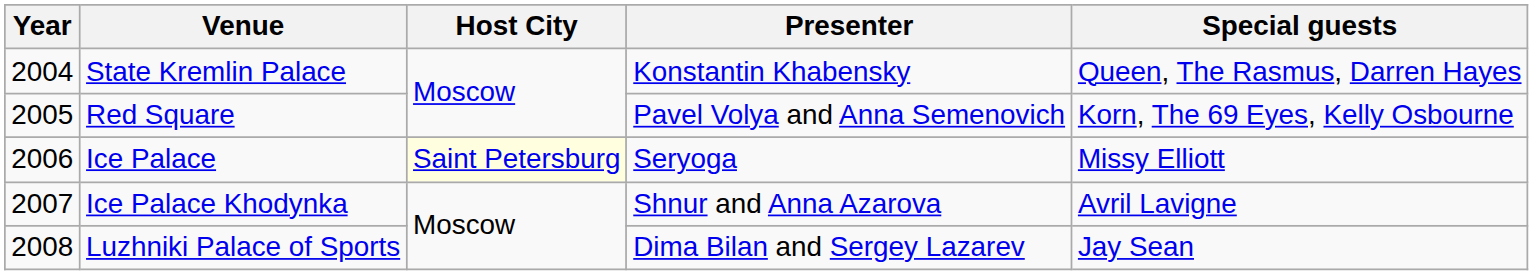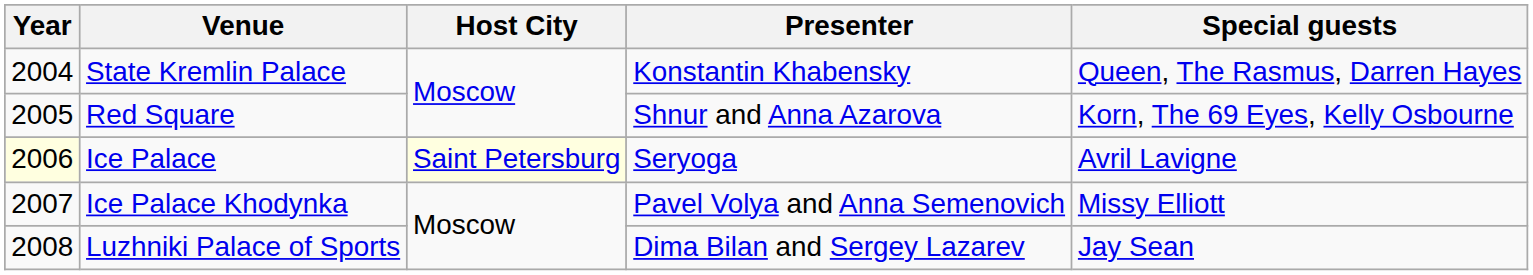 <table class="wikitable">
 <tr>
 <th>Year</th>
 <th>Venue</th>
 <th>Host City</th>
 <th>Presenter</th>
 <th>Special guests</th>
 </tr>
 <tr>
 <td>2004</td>
 <td><a href='#'>State Kremlin Palace</a></td>
 <td rowspan="2"><a href='#'>Moscow</a></td>
 <td><a href='#'>Konstantin Khabensky</a></td>
 <td><a href='#'>Queen</a>, <a href='#'>The Rasmus</a>, <a href='#'>Darren Hayes</a></td>
 </tr>
 <tr>
 <td>2005</td>
 <td><a href='#'>Red Square</a></td>
-<td><a href='#'>Pavel Volya</a> and <a href='#'>Anna Semenovich</a></td>
+<td><a href='#'>Shnur</a> and <a href='#'>Anna Azarova</a></td>
 <td><a href='#'>Korn</a>, <a href='#'>The 69 Eyes</a>, <a href='#'>Kelly Osbourne</a></td>
 </tr>
 <tr>
-<td>2006</td>
+<td style="background: lightyellow;">2006</td>
 <td><a href='#'>Ice Palace</a></td>
 <td style="background: lightyellow;"><a href='#'>Saint Petersburg</a></td>
 <td><a href='#'>Seryoga</a></td>
-<td><a href='#'>Missy Elliott</a></td>
+<td><a href='#'>Avril Lavigne</a></td>
 </tr>
 <tr>
 <td>2007</td>
 <td><a href='#'>Ice Palace Khodynka</a></td>
 <td rowspan="2">Moscow</td>
-<td><a href='#'>Shnur</a> and <a href='#'>Anna Azarova</a></td>
-<td><a href='#'>Avril Lavigne</a></td>
+<td><a href='#'>Pavel Volya</a> and <a href='#'>Anna Semenovich</a></td>
+<td><a href='#'>Missy Elliott</a></td>
 </tr>
 <tr>
 <td>2008</td>
 <td><a href='#'>Luzhniki Palace of Sports</a></td>
 <td><a href='#'>Dima Bilan</a> and <a href='#'>Sergey Lazarev</a></td>
 <td><a href='#'>Jay Sean</a></td>
 </tr>
 </table>
